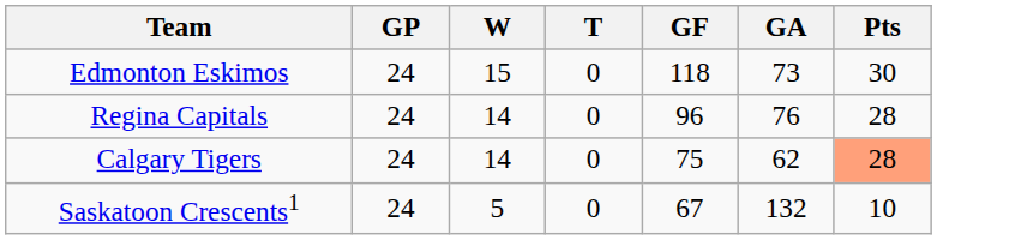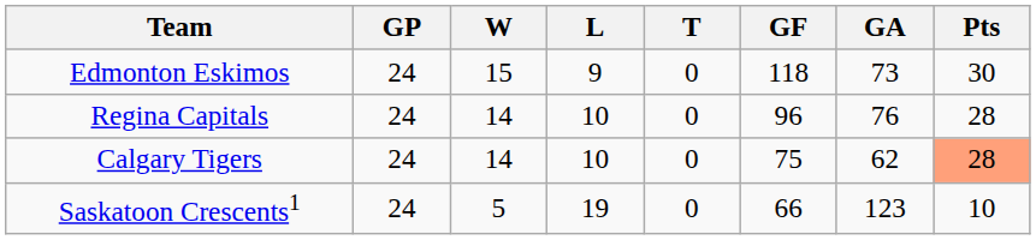 <table class="wikitable" style="text-align:center;">
 <tr>
 <th style="width:12em">Team</th>
 <th style="width:3em">GP</th>
 <th style="width:3em">W</th>
+<th style="width:3em">L</th>
 <th style="width:3em">T</th>
 <th style="width:3em">GF</th>
 <th style="width:3em">GA</th>
 <th style="width:3em">Pts</th>
 </tr>
 <tr>
 <td><a href='#'>Edmonton Eskimos</a></td>
 <td>24</td>
 <td>15</td>
+<td>9</td>
 <td>0</td>
 <td>118</td>
 <td>73</td>
 <td>30</td>
 </tr>
 <tr>
 <td><a href='#'>Regina Capitals</a></td>
 <td>24</td>
 <td>14</td>
+<td>10</td>
 <td>0</td>
 <td>96</td>
 <td>76</td>
 <td>28</td>
 </tr>
 <tr>
 <td><a href='#'>Calgary Tigers</a></td>
 <td>24</td>
 <td>14</td>
+<td>10</td>
 <td>0</td>
 <td>75</td>
 <td>62</td>
 <td style="background: lightsalmon;">28</td>
 </tr>
 <tr>
 <td><a href='#'>Saskatoon Crescents</a><sup>1</sup></td>
 <td>24</td>
 <td>5</td>
+<td>19</td>
 <td>0</td>
-<td>67</td>
-<td>132</td>
+<td>66</td>
+<td>123</td>
 <td>10</td>
 </tr>
 </table>
